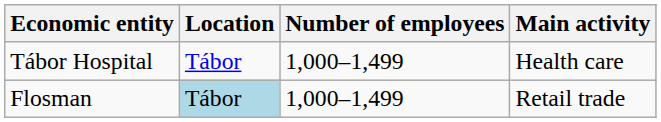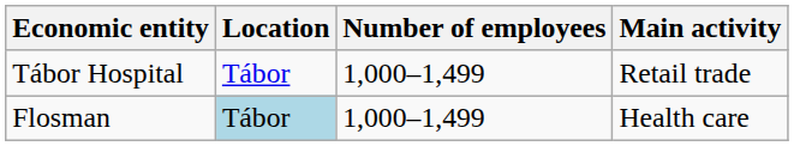 <table class="wikitable sortable">
 <tr>
 <th>Economic entity</th>
 <th>Location</th>
 <th>Number of employees</th>
 <th>Main activity</th>
 </tr>
 <tr>
 <td>Tábor Hospital</td>
 <td><a href='#'>Tábor</a></td>
 <td>1,000–1,499</td>
-<td>Health care</td>
+<td>Retail trade</td>
 </tr>
 <tr>
 <td>Flosman</td>
 <td style="background: lightblue;">Tábor</td>
 <td>1,000–1,499</td>
-<td>Retail trade</td>
+<td>Health care</td>
 </tr>
 </table>
